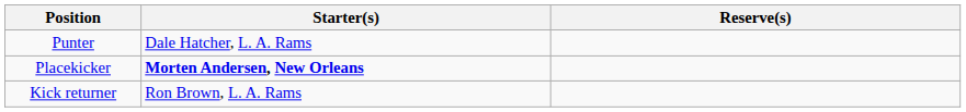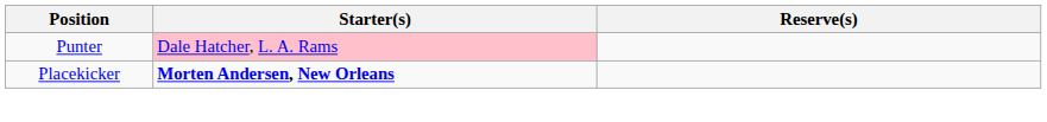 <table class="wikitable" width=75%>
 <tr>
 <th width=10%>Position</th>
 <th width=30%>Starter(s)</th>
 <th width=30%>Reserve(s)</th>
 </tr>
 <tr>
 <td align=center><a href='#'>Punter</a></td>
-<td> <a href='#'>Dale Hatcher</a>, <a href='#'>L. A. Rams</a></td>
+<td style="background: pink;"> <a href='#'>Dale Hatcher</a>, <a href='#'>L. A. Rams</a></td>
 <td></td>
 </tr>
 <tr>
 <td align=center><a href='#'>Placekicker</a></td>
 <td><strong> <a href='#'>Morten Andersen</a>, <a href='#'>New Orleans</a></strong></td>
 <td></td>
 </tr>
-<tr>
-<td align=center><a href='#'>Kick returner</a></td>
-<td> <a href='#'>Ron Brown</a>, <a href='#'>L. A. Rams</a></td>
-<td></td>
-</tr>
 </table>
